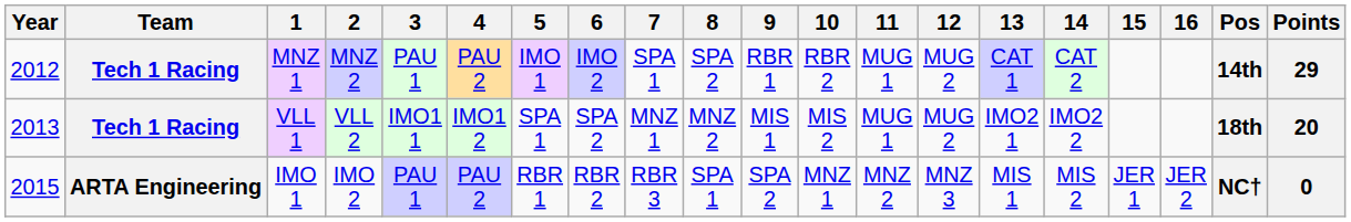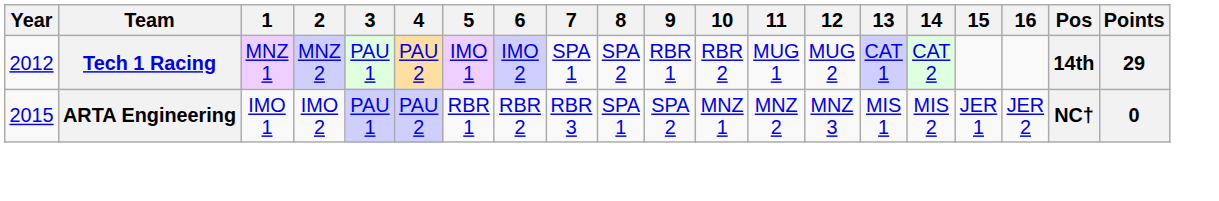 <table class="wikitable" style="text-align:center; font-size:85%">
 <tr>
 <th>Year</th>
 <th>Team</th>
 <th>1</th>
 <th>2</th>
 <th>3</th>
 <th>4</th>
 <th>5</th>
 <th>6</th>
 <th>7</th>
 <th>8</th>
 <th>9</th>
 <th>10</th>
 <th>11</th>
 <th>12</th>
 <th>13</th>
 <th>14</th>
 <th>15</th>
 <th>16</th>
 <th>Pos</th>
 <th>Points</th>
 </tr>
 <tr>
 <td><a href='#'>2012</a></td>
 <th nowrap><a href='#'>Tech 1 Racing</a></th>
 <td style="background:#EFCFFF;"><a href='#'>MNZ<br>1</a><br></td>
 <td style="background:#CFCFFF;"><a href='#'>MNZ<br>2</a><br></td>
 <td style="background:#DFFFDF;"><a href='#'>PAU<br>1</a><br></td>
 <td style="background:#FFDF9F;"><a href='#'>PAU<br>2</a><br></td>
 <td style="background:#EFCFFF;"><a href='#'>IMO<br>1</a><br></td>
 <td style="background:#CFCFFF;"><a href='#'>IMO<br>2</a><br></td>
 <td><a href='#'>SPA<br>1</a></td>
 <td><a href='#'>SPA<br>2</a></td>
 <td><a href='#'>RBR<br>1</a></td>
 <td><a href='#'>RBR<br>2</a></td>
 <td><a href='#'>MUG<br>1</a></td>
 <td><a href='#'>MUG<br>2</a></td>
 <td style="background:#CFCFFF;"><a href='#'>CAT<br>1</a><br></td>
 <td style="background:#DFFFDF;"><a href='#'>CAT<br>2</a><br></td>
 <td></td>
 <td></td>
 <th>14th</th>
 <th>29</th>
 </tr>
 <tr>
-<td><a href='#'>2013</a></td>
-<th nowrap><a href='#'>Tech 1 Racing</a></th>
-<td style="background:#EFCFFF;"><a href='#'>VLL<br>1</a><br></td>
-<td style="background:#DFFFDF;"><a href='#'>VLL<br>2</a><br></td>
-<td style="background:#DFFFDF;"><a href='#'>IMO1<br>1</a><br></td>
-<td style="background:#DFFFDF;"><a href='#'>IMO1<br>2</a><br></td>
-<td><a href='#'>SPA<br>1</a></td>
-<td><a href='#'>SPA<br>2</a></td>
-<td><a href='#'>MNZ<br>1</a></td>
-<td><a href='#'>MNZ<br>2</a></td>
-<td><a href='#'>MIS<br>1</a></td>
-<td><a href='#'>MIS<br>2</a></td>
-<td><a href='#'>MUG<br>1</a></td>
-<td><a href='#'>MUG<br>2</a></td>
-<td><a href='#'>IMO2<br>1</a></td>
-<td><a href='#'>IMO2<br>2</a></td>
-<td></td>
-<td></td>
-<th>18th</th>
-<th>20</th>
-</tr>
-<tr>
 <td><a href='#'>2015</a></td>
 <th nowrap>ARTA Engineering</th>
 <td><a href='#'>IMO<br>1</a></td>
 <td><a href='#'>IMO<br>2</a></td>
 <td style="background:#CFCFFF;"><a href='#'>PAU<br>1</a><br></td>
 <td style="background:#CFCFFF;"><a href='#'>PAU<br>2</a><br></td>
 <td><a href='#'>RBR<br>1</a></td>
 <td><a href='#'>RBR<br>2</a></td>
 <td><a href='#'>RBR<br>3</a></td>
 <td><a href='#'>SPA<br>1</a></td>
 <td><a href='#'>SPA<br>2</a></td>
 <td><a href='#'>MNZ<br>1</a></td>
 <td><a href='#'>MNZ<br>2</a></td>
 <td><a href='#'>MNZ<br>3</a></td>
 <td><a href='#'>MIS<br>1</a></td>
 <td><a href='#'>MIS<br>2</a></td>
 <td><a href='#'>JER<br>1</a></td>
 <td><a href='#'>JER<br>2</a></td>
 <th>NC†</th>
 <th>0</th>
 </tr>
 </table>
